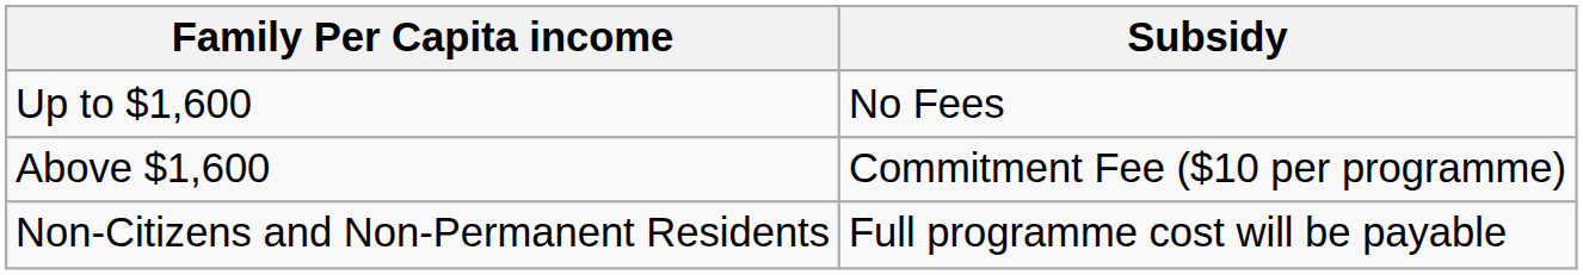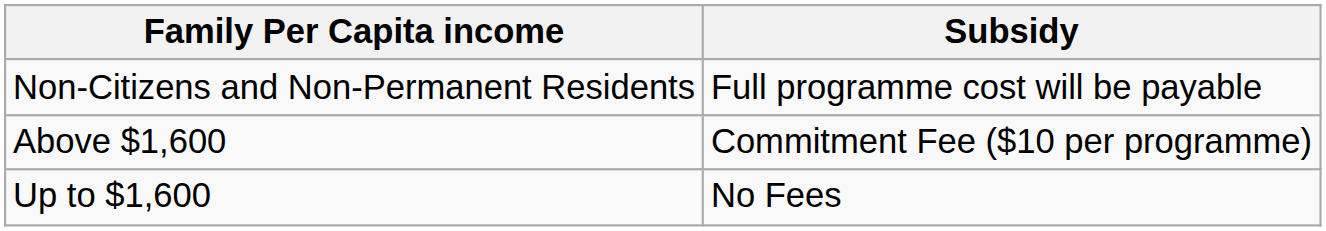 <table class="wikitable">
 <tr>
 <th>Family Per Capita income</th>
 <th>Subsidy</th>
 </tr>
 <tr>
-<td>Up to $1,600</td>
-<td>No Fees</td>
+<td>Non-Citizens and Non-Permanent Residents</td>
+<td>Full programme cost will be payable</td>
 </tr>
 <tr>
 <td>Above $1,600</td>
 <td>Commitment Fee ($10 per programme)</td>
 </tr>
 <tr>
-<td>Non-Citizens and Non-Permanent Residents</td>
-<td>Full programme cost will be payable</td>
+<td>Up to $1,600</td>
+<td>No Fees</td>
 </tr>
 </table>
